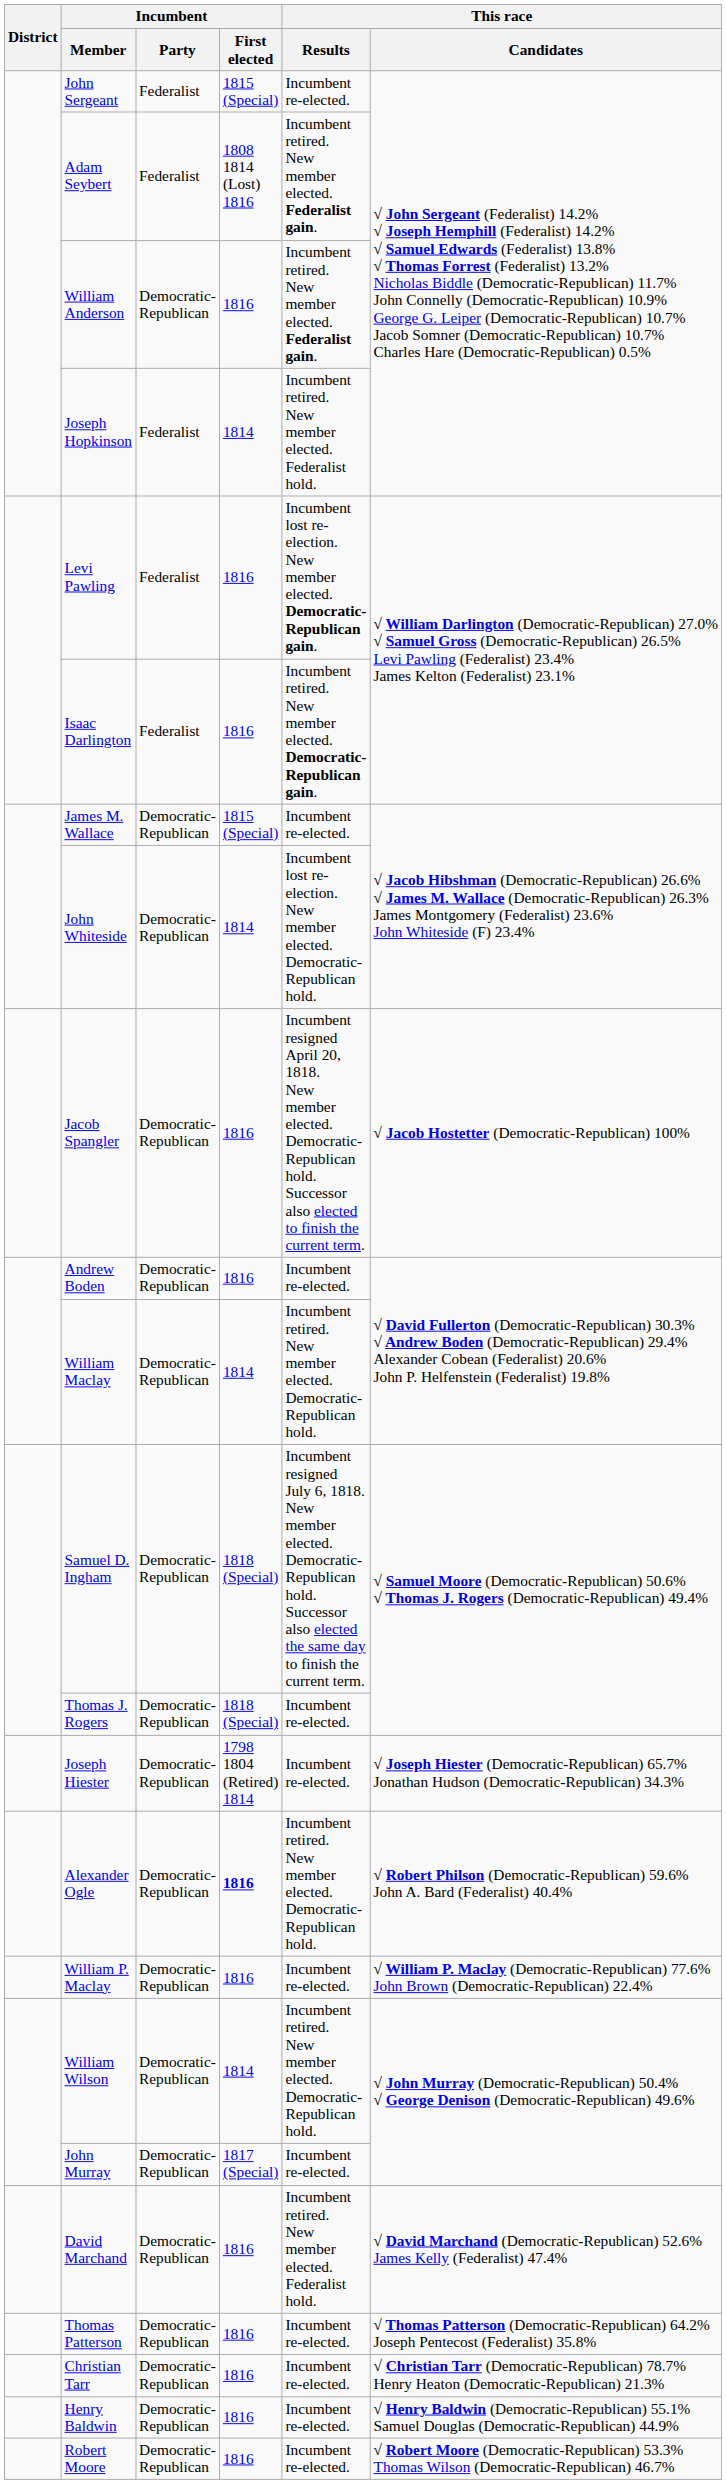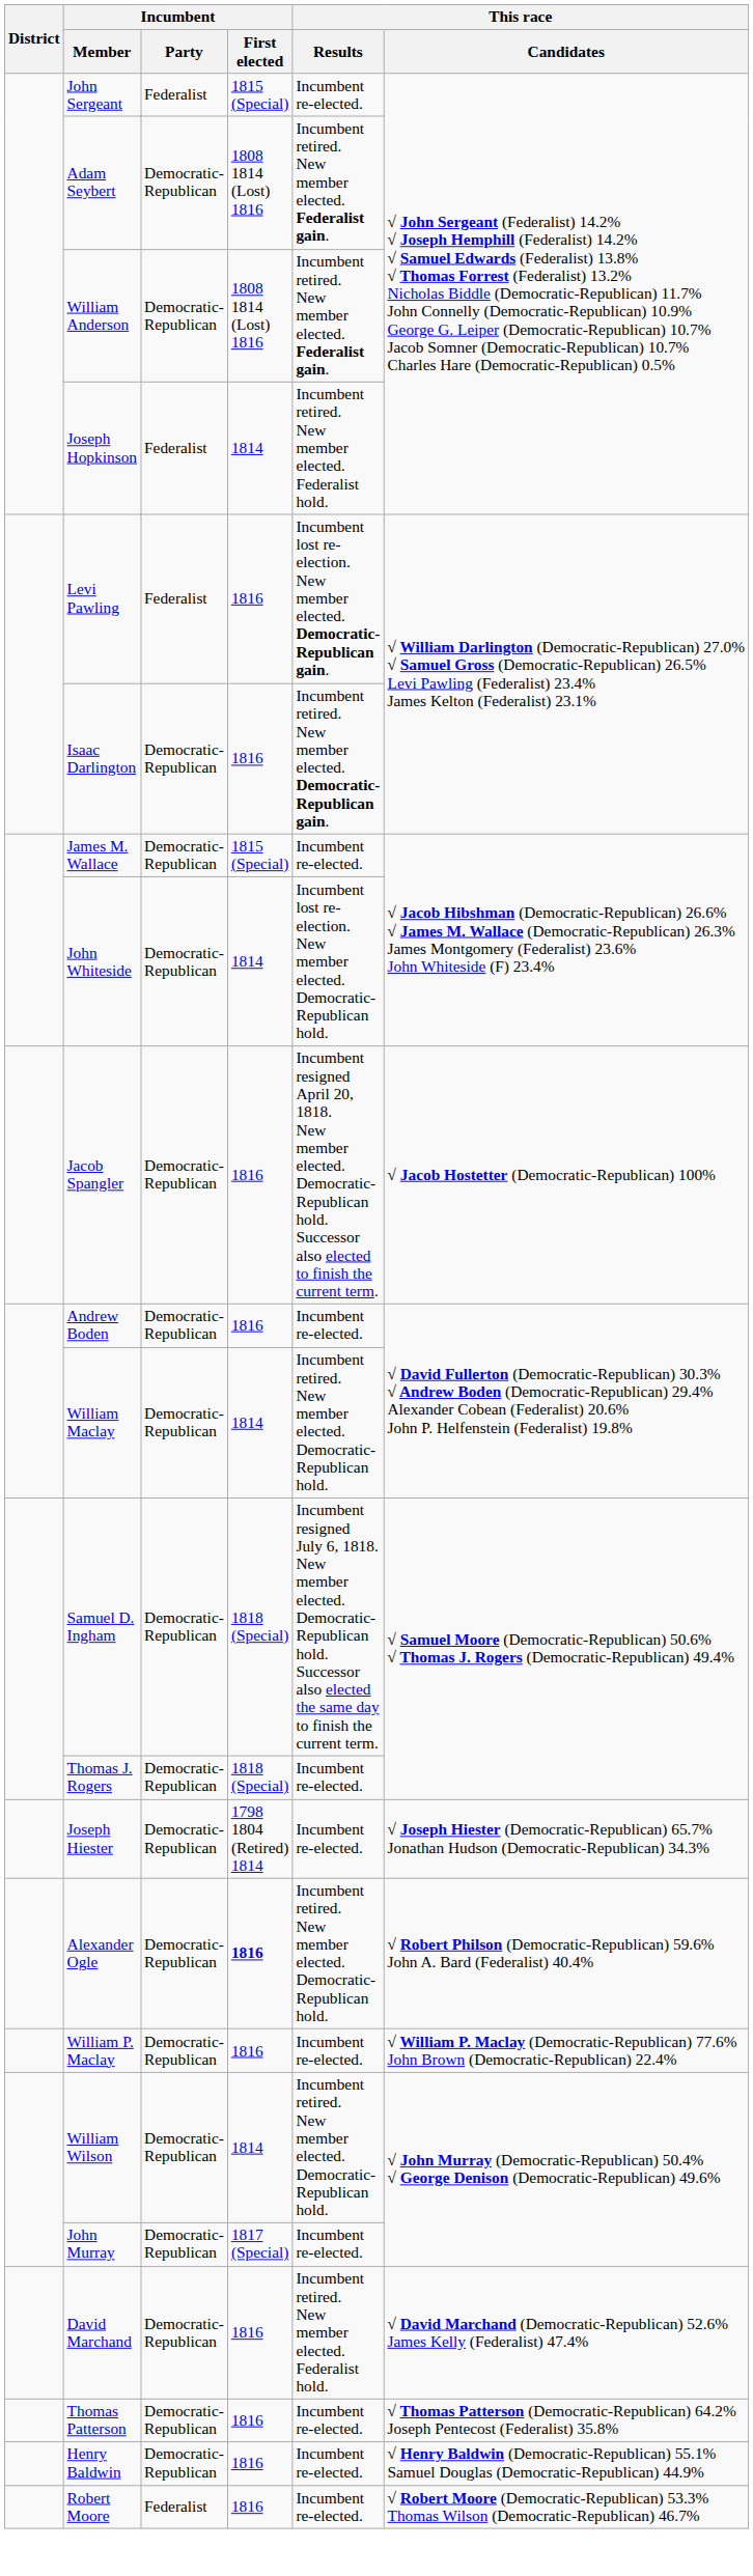 <table class=wikitable>
 <tr>
 <th rowspan=2>District</th>
 <th colspan=3>Incumbent</th>
 <th colspan=2>This race</th>
 </tr>
 <tr>
 <th>Member</th>
 <th>Party</th>
 <th>First elected</th>
 <th>Results</th>
 <th>Candidates</th>
 </tr>
 <tr>
 <td rowspan=4><br></td>
 <td><a href='#'>John Sergeant</a></td>
 <td>Federalist</td>
 <td><a href='#'>1815 (Special)</a></td>
 <td>Incumbent re-elected.</td>
 <td rowspan=4 nowrap><strong>√ <a href='#'>John Sergeant</a></strong> (Federalist) 14.2%<br><strong>√ <a href='#'>Joseph Hemphill</a></strong> (Federalist) 14.2%<br><strong>√ <a href='#'>Samuel Edwards</a></strong> (Federalist) 13.8%<br><strong>√ <a href='#'>Thomas Forrest</a></strong> (Federalist) 13.2%<br><a href='#'>Nicholas Biddle</a> (Democratic-Republican) 11.7%<br>John Connelly (Democratic-Republican) 10.9%<br><a href='#'>George G. Leiper</a> (Democratic-Republican) 10.7%<br>Jacob Somner (Democratic-Republican) 10.7%<br>Charles Hare (Democratic-Republican) 0.5%</td>
 </tr>
 <tr>
 <td><a href='#'>Adam Seybert</a></td>
-<td>Federalist</td>
+<td>Democratic-Republican</td>
 <td><a href='#'>1808</a><br>1814 (Lost)<br><a href='#'>1816</a></td>
 <td>Incumbent retired.<br>New member elected.<br><strong>Federalist gain</strong>.</td>
 </tr>
 <tr>
 <td><a href='#'>William Anderson</a></td>
 <td>Democratic-Republican</td>
-<td><a href='#'>1816</a></td>
+<td><a href='#'>1808</a><br>1814 (Lost)<br><a href='#'>1816</a></td>
 <td>Incumbent retired.<br>New member elected.<br><strong>Federalist gain</strong>.</td>
 </tr>
 <tr>
 <td><a href='#'>Joseph Hopkinson</a></td>
 <td>Federalist</td>
 <td><a href='#'>1814</a></td>
 <td>Incumbent retired.<br>New member elected.<br>Federalist hold.</td>
 </tr>
 <tr>
 <td rowspan=2><br></td>
 <td><a href='#'>Levi Pawling</a></td>
 <td>Federalist</td>
 <td><a href='#'>1816</a></td>
 <td>Incumbent lost re-election.<br>New member elected.<br><strong>Democratic-Republican gain</strong>.</td>
 <td rowspan=2 nowrap><strong>√ <a href='#'>William Darlington</a></strong> (Democratic-Republican) 27.0%<br><strong>√ <a href='#'>Samuel Gross</a></strong> (Democratic-Republican) 26.5%<br><a href='#'>Levi Pawling</a> (Federalist) 23.4%<br>James Kelton (Federalist) 23.1%</td>
 </tr>
 <tr>
 <td><a href='#'>Isaac Darlington</a></td>
-<td>Federalist</td>
+<td>Democratic-Republican</td>
 <td><a href='#'>1816</a></td>
 <td>Incumbent retired.<br>New member elected.<br><strong>Democratic-Republican gain</strong>.</td>
 </tr>
 <tr>
 <td rowspan=2><br></td>
 <td><a href='#'>James M. Wallace</a></td>
 <td>Democratic-Republican</td>
 <td><a href='#'>1815 (Special)</a></td>
 <td>Incumbent re-elected.</td>
 <td rowspan=2 nowrap><strong>√ <a href='#'>Jacob Hibshman</a></strong> (Democratic-Republican) 26.6%<br><strong>√ <a href='#'>James M. Wallace</a></strong> (Democratic-Republican) 26.3%<br>James Montgomery (Federalist) 23.6%<br><a href='#'>John Whiteside</a> (F) 23.4%</td>
 </tr>
 <tr>
 <td><a href='#'>John Whiteside</a></td>
 <td>Democratic-Republican</td>
 <td><a href='#'>1814</a></td>
 <td>Incumbent lost re-election.<br>New member elected.<br>Democratic-Republican hold.</td>
 </tr>
 <tr>
 <td></td>
 <td><a href='#'>Jacob Spangler</a></td>
 <td>Democratic-Republican</td>
 <td><a href='#'>1816</a></td>
 <td>Incumbent resigned April 20, 1818.<br>New member elected.<br>Democratic-Republican hold.<br>Successor also <a href='#'>elected to finish the current term</a>.</td>
 <td nowrap><strong>√ <a href='#'>Jacob Hostetter</a></strong> (Democratic-Republican) 100%</td>
 </tr>
 <tr>
 <td rowspan=2><br></td>
 <td><a href='#'>Andrew Boden</a></td>
 <td>Democratic-Republican</td>
 <td><a href='#'>1816</a></td>
 <td>Incumbent re-elected.</td>
 <td rowspan=2 nowrap><strong>√ <a href='#'>David Fullerton</a></strong> (Democratic-Republican) 30.3%<br><strong>√ <a href='#'>Andrew Boden</a></strong> (Democratic-Republican) 29.4%<br>Alexander Cobean (Federalist) 20.6%<br>John P. Helfenstein (Federalist) 19.8%</td>
 </tr>
 <tr>
 <td><a href='#'>William Maclay</a></td>
 <td>Democratic-Republican</td>
 <td><a href='#'>1814</a></td>
 <td>Incumbent retired.<br>New member elected.<br>Democratic-Republican hold.</td>
 </tr>
 <tr>
 <td rowspan=2><br></td>
 <td><a href='#'>Samuel D. Ingham</a></td>
 <td>Democratic-Republican</td>
 <td><a href='#'>1818 (Special)</a></td>
 <td>Incumbent resigned July 6, 1818.<br>New member elected.<br>Democratic-Republican hold.<br>Successor also <a href='#'>elected the same day</a> to finish the current term.</td>
 <td rowspan=2 nowrap><strong>√ <a href='#'>Samuel Moore</a></strong> (Democratic-Republican) 50.6%<br><strong>√ <a href='#'>Thomas J. Rogers</a></strong> (Democratic-Republican) 49.4%</td>
 </tr>
 <tr>
 <td><a href='#'>Thomas J. Rogers</a></td>
 <td>Democratic-Republican</td>
 <td><a href='#'>1818 (Special)</a></td>
 <td>Incumbent re-elected.</td>
 </tr>
 <tr>
 <td></td>
 <td><a href='#'>Joseph Hiester</a></td>
 <td>Democratic-Republican</td>
 <td><a href='#'>1798</a><br>1804 (Retired)<br><a href='#'>1814</a></td>
 <td>Incumbent re-elected.</td>
 <td nowrap><strong>√ <a href='#'>Joseph Hiester</a></strong> (Democratic-Republican) 65.7%<br>Jonathan Hudson (Democratic-Republican) 34.3%</td>
 </tr>
 <tr>
 <td></td>
 <td><a href='#'>Alexander Ogle</a></td>
 <td>Democratic-Republican</td>
 <td><strong><a href='#'>1816</a></strong></td>
 <td>Incumbent retired.<br>New member elected.<br>Democratic-Republican hold.</td>
 <td nowrap><strong>√ <a href='#'>Robert Philson</a></strong> (Democratic-Republican) 59.6%<br>John A. Bard (Federalist) 40.4%</td>
 </tr>
 <tr>
 <td></td>
 <td><a href='#'>William P. Maclay</a></td>
 <td>Democratic-Republican</td>
 <td><a href='#'>1816</a></td>
 <td>Incumbent re-elected.</td>
 <td nowrap><strong>√ <a href='#'>William P. Maclay</a></strong> (Democratic-Republican) 77.6%<br><a href='#'>John Brown</a> (Democratic-Republican) 22.4%</td>
 </tr>
 <tr>
 <td rowspan=2><br></td>
 <td><a href='#'>William Wilson</a></td>
 <td>Democratic-Republican</td>
 <td><a href='#'>1814</a></td>
 <td>Incumbent retired.<br>New member elected.<br>Democratic-Republican hold.</td>
 <td rowspan=2 nowrap><strong>√ <a href='#'>John Murray</a></strong> (Democratic-Republican) 50.4%<br><strong>√ <a href='#'>George Denison</a></strong> (Democratic-Republican) 49.6%</td>
 </tr>
 <tr>
 <td><a href='#'>John Murray</a></td>
 <td>Democratic-Republican</td>
 <td><a href='#'>1817 (Special)</a></td>
 <td>Incumbent re-elected.</td>
 </tr>
 <tr>
 <td></td>
 <td><a href='#'>David Marchand</a></td>
 <td>Democratic-Republican</td>
 <td><a href='#'>1816</a></td>
 <td>Incumbent retired.<br>New member elected.<br>Federalist hold.</td>
 <td nowrap><strong>√ <a href='#'>David Marchand</a></strong> (Democratic-Republican) 52.6%<br><a href='#'>James Kelly</a> (Federalist) 47.4%</td>
 </tr>
 <tr>
 <td></td>
 <td><a href='#'>Thomas Patterson</a></td>
 <td>Democratic-Republican</td>
 <td><a href='#'>1816</a></td>
 <td>Incumbent re-elected.</td>
 <td nowrap><strong>√ <a href='#'>Thomas Patterson</a></strong> (Democratic-Republican) 64.2%<br>Joseph Pentecost (Federalist) 35.8%</td>
 </tr>
 <tr>
 <td></td>
-<td><a href='#'>Christian Tarr</a></td>
-<td>Democratic-Republican</td>
-<td><a href='#'>1816</a></td>
-<td>Incumbent re-elected.</td>
-<td nowrap><strong>√ <a href='#'>Christian Tarr</a></strong> (Democratic-Republican) 78.7%<br>Henry Heaton (Democratic-Republican) 21.3%</td>
-</tr>
-<tr>
-<td></td>
 <td><a href='#'>Henry Baldwin</a></td>
 <td>Democratic-Republican</td>
 <td><a href='#'>1816</a></td>
 <td>Incumbent re-elected.</td>
 <td nowrap><strong>√ <a href='#'>Henry Baldwin</a></strong> (Democratic-Republican) 55.1%<br>Samuel Douglas (Democratic-Republican) 44.9%</td>
 </tr>
 <tr>
 <td></td>
 <td><a href='#'>Robert Moore</a></td>
-<td>Democratic-Republican</td>
+<td>Federalist</td>
 <td><a href='#'>1816</a></td>
 <td>Incumbent re-elected.</td>
 <td nowrap><strong>√ <a href='#'>Robert Moore</a></strong> (Democratic-Republican) 53.3%<br><a href='#'>Thomas Wilson</a> (Democratic-Republican) 46.7%</td>
 </tr>
 </table>
